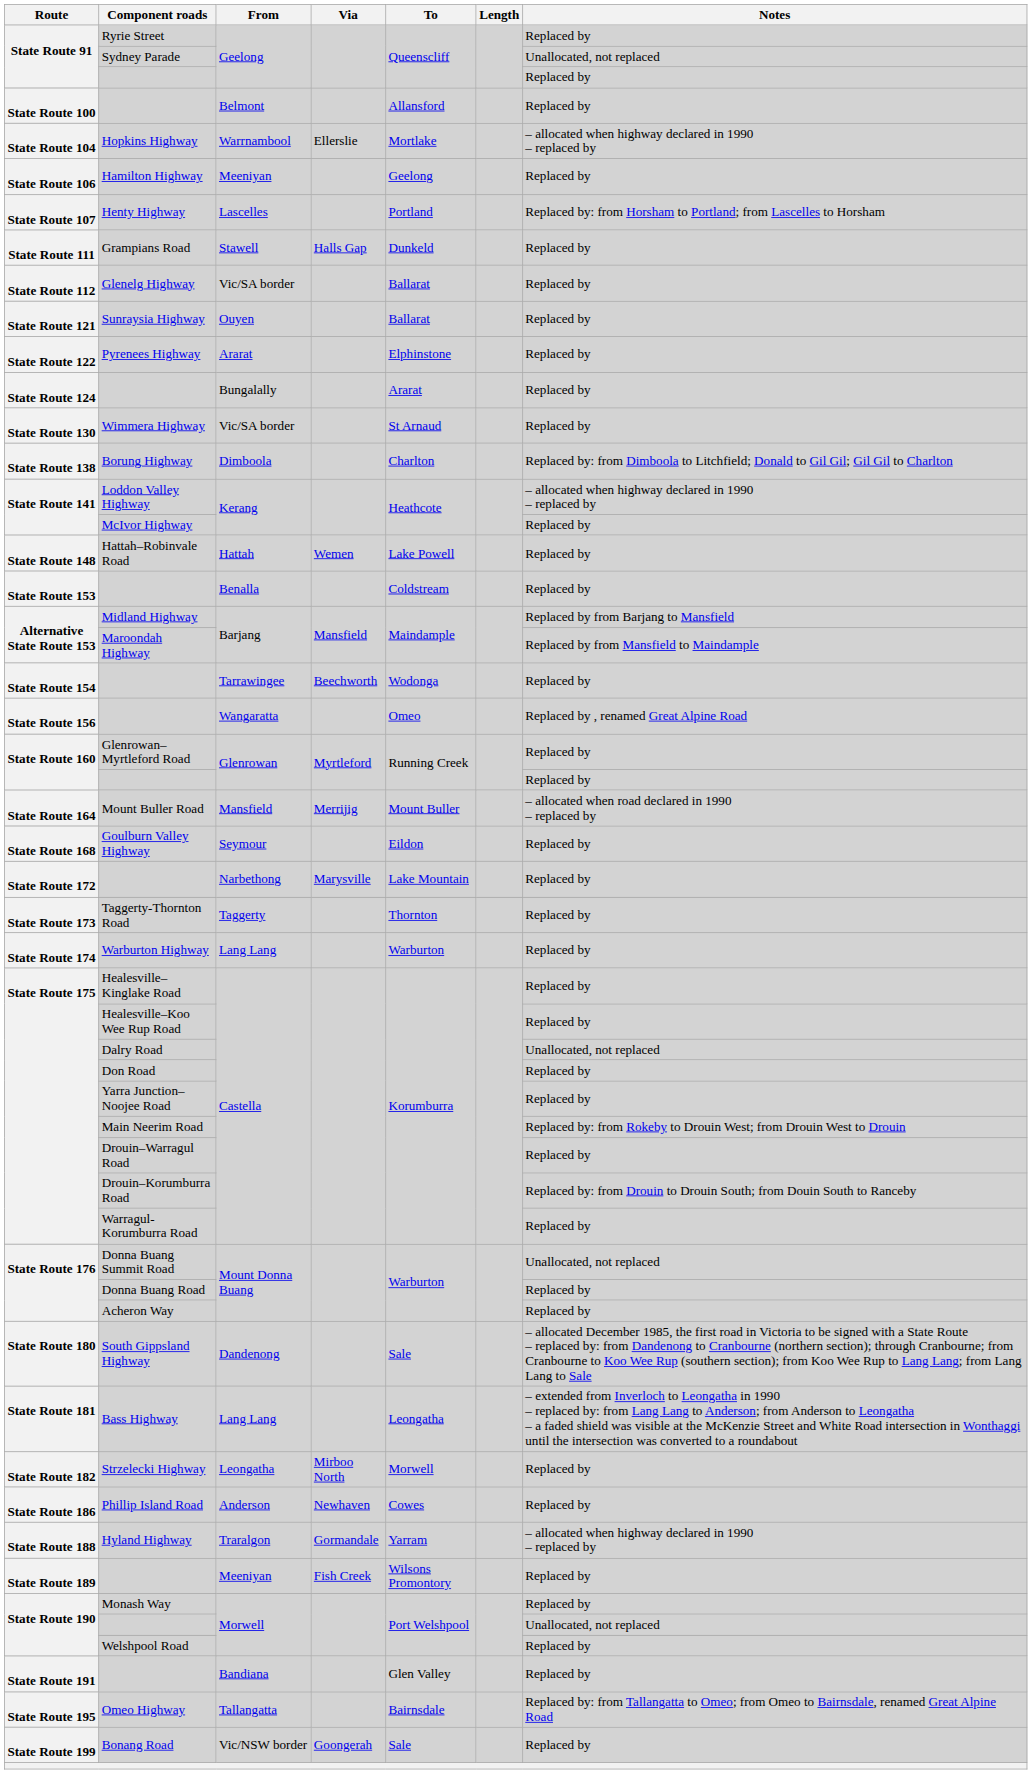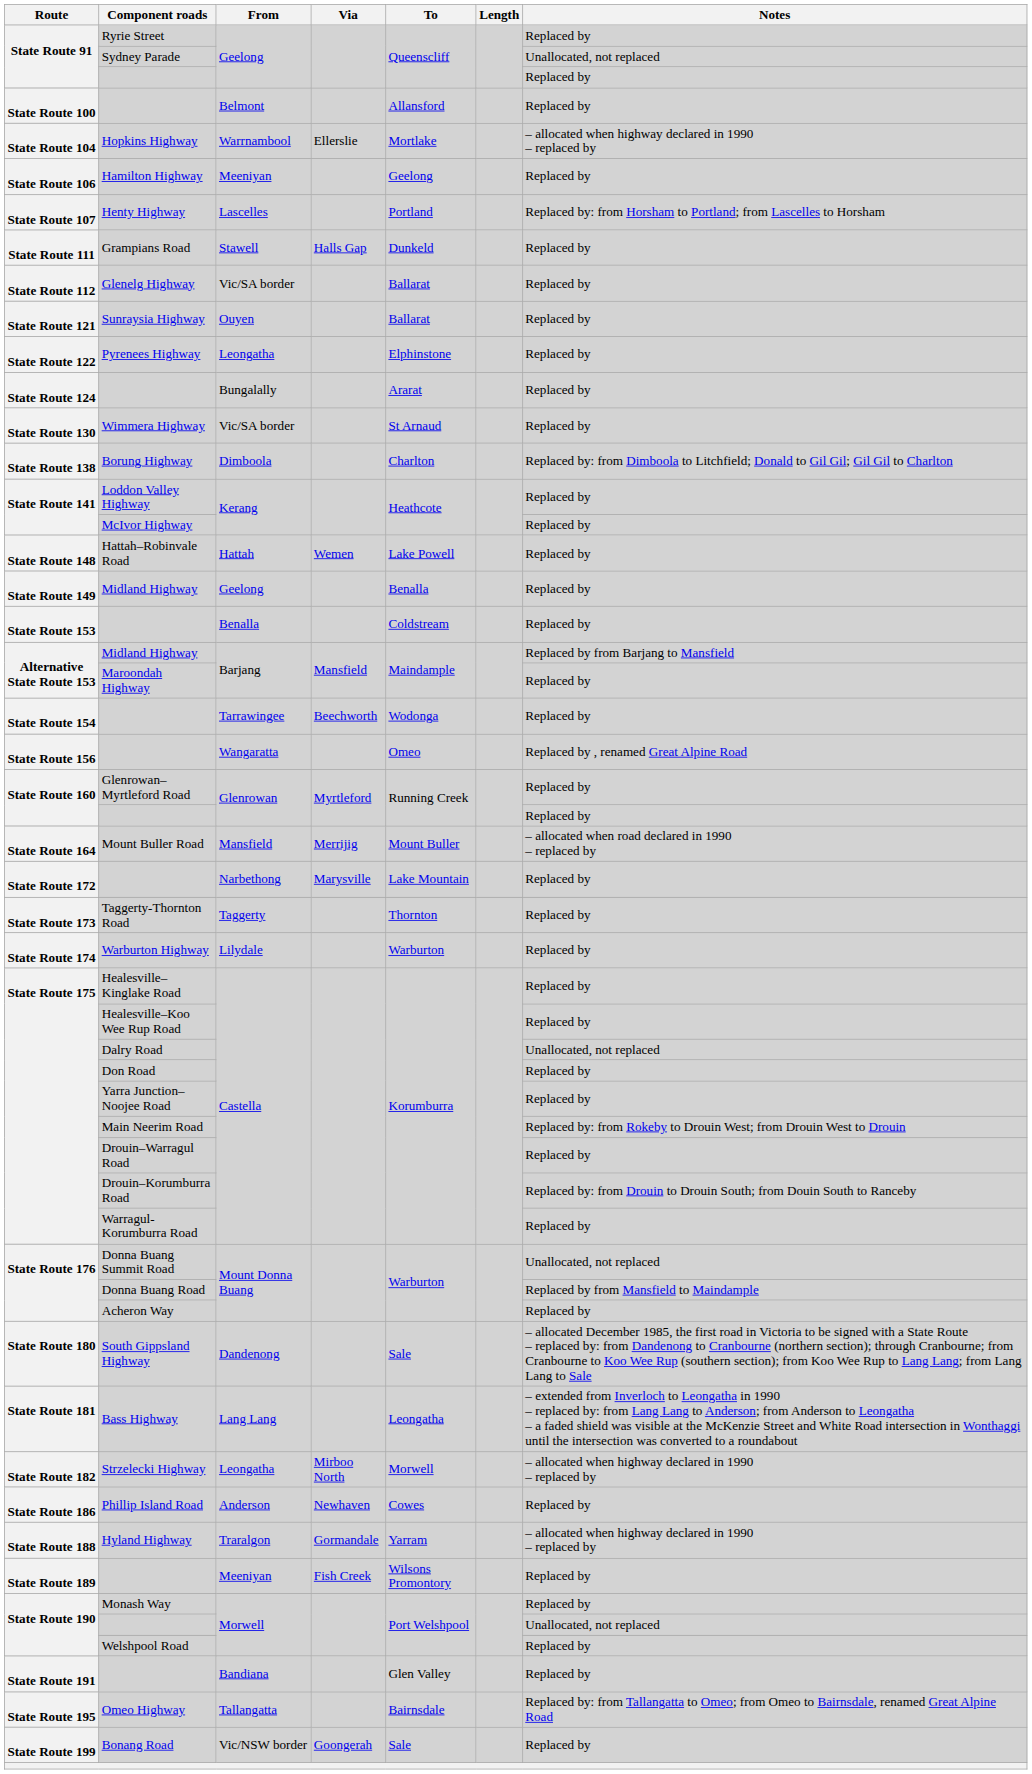 <table class="wikitable sortable">
 <tr>
 <th scope="col">Route</th>
 <th scope="col">Component roads</th>
 <th scope="col">From</th>
 <th scope="col">Via</th>
 <th scope="col">To</th>
 <th scope="col">Length</th>
 <th scope="col">Notes</th>
 </tr>
 <tr style="background:#d3d3d3;">
 <th rowspan="3" style="vertical-align:top; white-space:nowrap;"><br>State Route 91</th>
 <td>Ryrie Street</td>
 <td rowspan="3"><a href='#'>Geelong</a></td>
 <td rowspan="3"></td>
 <td rowspan="3"><a href='#'>Queenscliff</a></td>
 <td rowspan="3"></td>
 <td>Replaced by </td>
 </tr>
 <tr style="background:#d3d3d3;">
 <td>Sydney Parade</td>
 <td>Unallocated, not replaced</td>
 </tr>
 <tr style="background:#d3d3d3;">
 <td></td>
 <td>Replaced by </td>
 </tr>
 <tr style="background:#d3d3d3;">
 <th style="vertical-align:top; white-space:nowrap;"><br>State Route 100</th>
 <td></td>
 <td><a href='#'>Belmont</a></td>
 <td></td>
 <td><a href='#'>Allansford</a></td>
 <td></td>
 <td>Replaced by </td>
 </tr>
 <tr style="background:#d3d3d3;">
 <th style="vertical-align:top; white-space:nowrap;"><br>State Route 104</th>
 <td><a href='#'>Hopkins Highway</a></td>
 <td><a href='#'>Warrnambool</a></td>
 <td>Ellerslie</td>
 <td><a href='#'>Mortlake</a></td>
 <td></td>
 <td>– allocated when highway declared in 1990<br>– replaced by </td>
 </tr>
 <tr style="background:#d3d3d3;">
 <th style="vertical-align:top; white-space:nowrap;"><br>State Route 106</th>
 <td><a href='#'>Hamilton Highway</a></td>
 <td><a href='#'>Meeniyan</a></td>
 <td></td>
 <td><a href='#'>Geelong</a></td>
 <td></td>
 <td>Replaced by </td>
 </tr>
 <tr style="background:#d3d3d3;">
 <th style="vertical-align:top; white-space:nowrap;"><br>State Route 107</th>
 <td><a href='#'>Henty Highway</a></td>
 <td><a href='#'>Lascelles</a></td>
 <td></td>
 <td><a href='#'>Portland</a></td>
 <td></td>
 <td>Replaced by:  from <a href='#'>Horsham</a> to <a href='#'>Portland</a>;  from <a href='#'>Lascelles</a> to Horsham</td>
 </tr>
 <tr style="background:#d3d3d3;">
 <th style="vertical-align:top; white-space:nowrap;"><br>State Route 111</th>
 <td>Grampians Road</td>
 <td><a href='#'>Stawell</a></td>
 <td><a href='#'>Halls Gap</a></td>
 <td><a href='#'>Dunkeld</a></td>
 <td></td>
 <td>Replaced by </td>
 </tr>
 <tr style="background:#d3d3d3;">
 <th style="vertical-align:top; white-space:nowrap;"><br>State Route 112</th>
 <td><a href='#'>Glenelg Highway</a></td>
 <td>Vic/SA border</td>
 <td></td>
 <td><a href='#'>Ballarat</a></td>
 <td></td>
 <td>Replaced by </td>
 </tr>
 <tr style="background:#d3d3d3;">
 <th style="vertical-align:top; white-space:nowrap;"><br>State Route 121</th>
 <td><a href='#'>Sunraysia Highway</a></td>
 <td><a href='#'>Ouyen</a></td>
 <td></td>
 <td><a href='#'>Ballarat</a></td>
 <td></td>
 <td>Replaced by </td>
 </tr>
 <tr style="background:#d3d3d3;">
 <th style="vertical-align:top; white-space:nowrap;"><br>State Route 122</th>
 <td><a href='#'>Pyrenees Highway</a></td>
-<td><a href='#'>Ararat</a></td>
+<td><a href='#'>Leongatha</a></td>
 <td></td>
 <td><a href='#'>Elphinstone</a></td>
 <td></td>
 <td>Replaced by </td>
 </tr>
 <tr style="background:#d3d3d3;">
 <th style="vertical-align:top; white-space:nowrap;"><br>State Route 124</th>
 <td></td>
 <td>Bungalally</td>
 <td></td>
 <td><a href='#'>Ararat</a></td>
 <td></td>
 <td>Replaced by </td>
 </tr>
 <tr style="background:#d3d3d3;">
 <th style="vertical-align:top; white-space:nowrap;"><br>State Route 130</th>
 <td><a href='#'>Wimmera Highway</a></td>
 <td>Vic/SA border</td>
 <td></td>
 <td><a href='#'>St Arnaud</a></td>
 <td></td>
 <td>Replaced by </td>
 </tr>
 <tr style="background:#d3d3d3;">
 <th style="vertical-align:top; white-space:nowrap;"><br>State Route 138</th>
 <td><a href='#'>Borung Highway</a></td>
 <td><a href='#'>Dimboola</a></td>
 <td></td>
 <td><a href='#'>Charlton</a></td>
 <td></td>
 <td>Replaced by:  from <a href='#'>Dimboola</a> to Litchfield;  <a href='#'>Donald</a> to <a href='#'>Gil Gil</a>;  <a href='#'>Gil Gil</a> to <a href='#'>Charlton</a></td>
 </tr>
 <tr style="background:#d3d3d3;">
 <th rowspan="2" style="vertical-align:top; white-space:nowrap;"><br>State Route 141</th>
 <td><a href='#'>Loddon Valley Highway</a></td>
 <td rowspan="2"><a href='#'>Kerang</a></td>
 <td rowspan="2"></td>
 <td rowspan="2"><a href='#'>Heathcote</a></td>
 <td rowspan="2"></td>
-<td>– allocated when highway declared in 1990<br>– replaced by </td>
+<td>Replaced by </td>
 </tr>
 <tr style="background:#d3d3d3;">
 <td><a href='#'>McIvor Highway</a></td>
 <td>Replaced by </td>
 </tr>
 <tr style="background:#d3d3d3;">
 <th style="vertical-align:top; white-space:nowrap;"><br>State Route 148</th>
 <td>Hattah–Robinvale Road</td>
 <td><a href='#'>Hattah</a></td>
 <td><a href='#'>Wemen</a></td>
 <td><a href='#'>Lake Powell</a></td>
+<td></td>
+<td>Replaced by </td>
+</tr>
+<tr style="background:#d3d3d3;">
+<th style="vertical-align:top; white-space:nowrap;"><br>State Route 149</th>
+<td><a href='#'>Midland Highway</a></td>
+<td><a href='#'>Geelong</a></td>
+<td></td>
+<td><a href='#'>Benalla</a></td>
 <td></td>
 <td>Replaced by </td>
 </tr>
 <tr style="background:#d3d3d3;">
 <th style="vertical-align:top; white-space:nowrap;"><br>State Route 153</th>
 <td></td>
 <td><a href='#'>Benalla</a></td>
 <td></td>
 <td><a href='#'>Coldstream</a></td>
 <td></td>
 <td>Replaced by </td>
 </tr>
 <tr style="background:#d3d3d3;">
 <th rowspan="2" style="vertical-align:top; white-space:nowrap;"><br>Alternative<br>State Route 153</th>
 <td><a href='#'>Midland Highway</a></td>
 <td rowspan="2">Barjang</td>
 <td rowspan="2"><a href='#'>Mansfield</a></td>
 <td rowspan="2"><a href='#'>Maindample</a></td>
 <td rowspan="2"></td>
 <td>Replaced by  from Barjang to <a href='#'>Mansfield</a></td>
 </tr>
 <tr style="background:#d3d3d3;">
 <td><a href='#'>Maroondah Highway</a></td>
-<td>Replaced by  from <a href='#'>Mansfield</a> to <a href='#'>Maindample</a></td>
+<td>Replaced by </td>
 </tr>
 <tr style="background:#d3d3d3;">
 <th style="vertical-align:top; white-space:nowrap;"><br>State Route 154</th>
 <td></td>
 <td><a href='#'>Tarrawingee</a></td>
 <td><a href='#'>Beechworth</a></td>
 <td><a href='#'>Wodonga</a></td>
 <td></td>
 <td>Replaced by </td>
 </tr>
 <tr style="background:#d3d3d3;">
 <th style="vertical-align:top; white-space:nowrap;"><br>State Route 156</th>
 <td></td>
 <td><a href='#'>Wangaratta</a></td>
 <td></td>
 <td><a href='#'>Omeo</a></td>
 <td></td>
 <td>Replaced by , renamed <a href='#'>Great Alpine Road</a></td>
 </tr>
 <tr style="background:#d3d3d3;">
 <th rowspan="2" style="vertical-align:top; white-space:nowrap;"><br>State Route 160</th>
 <td>Glenrowan–Myrtleford Road</td>
 <td rowspan="2"><a href='#'>Glenrowan</a></td>
 <td rowspan="2"><a href='#'>Myrtleford</a></td>
 <td rowspan="2">Running Creek</td>
 <td rowspan="2"></td>
 <td>Replaced by </td>
 </tr>
 <tr style="background:#d3d3d3;">
 <td></td>
 <td>Replaced by </td>
 </tr>
 <tr style="background:#d3d3d3;">
 <th style="vertical-align:top; white-space:nowrap;"><br>State Route 164</th>
 <td>Mount Buller Road</td>
 <td><a href='#'>Mansfield</a></td>
 <td><a href='#'>Merrijig</a></td>
 <td><a href='#'>Mount Buller</a></td>
 <td></td>
 <td>– allocated when road declared in 1990<br>– replaced by </td>
 </tr>
 <tr style="background:#d3d3d3;">
-<th style="vertical-align:top; white-space:nowrap;"><br>State Route 168</th>
-<td><a href='#'>Goulburn Valley Highway</a></td>
-<td><a href='#'>Seymour</a></td>
-<td></td>
-<td><a href='#'>Eildon</a></td>
-<td></td>
-<td>Replaced by </td>
-</tr>
-<tr style="background:#d3d3d3;">
 <th style="vertical-align:top; white-space:nowrap;"><br>State Route 172</th>
 <td></td>
 <td><a href='#'>Narbethong</a></td>
 <td><a href='#'>Marysville</a></td>
 <td><a href='#'>Lake Mountain</a></td>
 <td></td>
 <td>Replaced by </td>
 </tr>
 <tr style="background:#d3d3d3;">
 <th style="vertical-align:top; white-space:nowrap;"><br>State Route 173</th>
 <td>Taggerty-Thornton Road</td>
 <td><a href='#'>Taggerty</a></td>
 <td></td>
 <td><a href='#'>Thornton</a></td>
 <td></td>
 <td>Replaced by </td>
 </tr>
 <tr style="background:#d3d3d3;">
 <th style="vertical-align:top; white-space:nowrap;"><br>State Route 174</th>
 <td><a href='#'>Warburton Highway</a></td>
-<td><a href='#'>Lang Lang</a></td>
+<td><a href='#'>Lilydale</a></td>
 <td></td>
 <td><a href='#'>Warburton</a></td>
 <td></td>
 <td>Replaced by </td>
 </tr>
 <tr style="background:#d3d3d3;">
 <th rowspan="9" style="vertical-align:top; white-space:nowrap;"><br>State Route 175</th>
 <td>Healesville–Kinglake Road</td>
 <td rowspan="9"><a href='#'>Castella</a></td>
 <td rowspan="9"></td>
 <td rowspan="9"><a href='#'>Korumburra</a></td>
 <td rowspan="9"></td>
 <td>Replaced by </td>
 </tr>
 <tr style="background:#d3d3d3;">
 <td>Healesville–Koo Wee Rup Road</td>
 <td>Replaced by </td>
 </tr>
 <tr style="background:#d3d3d3;">
 <td>Dalry Road</td>
 <td>Unallocated, not replaced</td>
 </tr>
 <tr style="background:#d3d3d3;">
 <td>Don Road</td>
 <td>Replaced by </td>
 </tr>
 <tr style="background:#d3d3d3;">
 <td>Yarra Junction–Noojee Road</td>
 <td>Replaced by </td>
 </tr>
 <tr style="background:#d3d3d3;">
 <td>Main Neerim Road</td>
 <td>Replaced by:  from <a href='#'>Rokeby</a> to Drouin West;  from Drouin West to <a href='#'>Drouin</a></td>
 </tr>
 <tr style="background:#d3d3d3;">
 <td>Drouin–Warragul Road</td>
 <td>Replaced by </td>
 </tr>
 <tr style="background:#d3d3d3;">
 <td>Drouin–Korumburra Road</td>
 <td>Replaced by:  from <a href='#'>Drouin</a> to Drouin South;  from Douin South to Ranceby</td>
 </tr>
 <tr style="background:#d3d3d3;">
 <td>Warragul-Korumburra Road</td>
 <td>Replaced by </td>
 </tr>
 <tr style="background:#d3d3d3;">
 <th rowspan="3" style="vertical-align:top; white-space:nowrap;"><br>State Route 176</th>
 <td>Donna Buang Summit Road</td>
 <td rowspan="3"><a href='#'>Mount Donna Buang</a></td>
 <td rowspan="3"></td>
 <td rowspan="3"><a href='#'>Warburton</a></td>
 <td rowspan="3"></td>
 <td>Unallocated, not replaced</td>
 </tr>
 <tr style="background:#d3d3d3;">
 <td>Donna Buang Road</td>
-<td>Replaced by </td>
+<td>Replaced by  from <a href='#'>Mansfield</a> to <a href='#'>Maindample</a></td>
 </tr>
 <tr style="background:#d3d3d3;">
 <td>Acheron Way</td>
 <td>Replaced by </td>
 </tr>
 <tr style="background:#d3d3d3;">
 <th style="vertical-align:top; white-space:nowrap;"><br>State Route 180</th>
 <td><a href='#'>South Gippsland Highway</a></td>
 <td><a href='#'>Dandenong</a></td>
 <td></td>
 <td><a href='#'>Sale</a></td>
 <td></td>
 <td>– allocated December 1985, the first road in Victoria to be signed with a State Route<br>– replaced by:  from <a href='#'>Dandenong</a> to <a href='#'>Cranbourne</a> (northern section);  through Cranbourne;  from Cranbourne to <a href='#'>Koo Wee Rup</a> (southern section);  from Koo Wee Rup to <a href='#'>Lang Lang</a>;  from Lang Lang to <a href='#'>Sale</a></td>
 </tr>
 <tr style="background:#d3d3d3;">
 <th style="vertical-align:top; white-space:nowrap;"><br>State Route 181</th>
 <td><a href='#'>Bass Highway</a></td>
 <td><a href='#'>Lang Lang</a></td>
 <td></td>
 <td><a href='#'>Leongatha</a></td>
 <td></td>
 <td>– extended from <a href='#'>Inverloch</a> to <a href='#'>Leongatha</a> in 1990<br>– replaced by:  from <a href='#'>Lang Lang</a> to <a href='#'>Anderson</a>;  from Anderson to <a href='#'>Leongatha</a><br>– a faded  shield was visible at the McKenzie Street and White Road intersection in <a href='#'>Wonthaggi</a> until the intersection was converted to a roundabout</td>
 </tr>
 <tr style="background:#d3d3d3;">
 <th style="vertical-align:top; white-space:nowrap;"><br>State Route 182</th>
 <td><a href='#'>Strzelecki Highway</a></td>
 <td><a href='#'>Leongatha</a></td>
 <td><a href='#'>Mirboo North</a></td>
 <td><a href='#'>Morwell</a></td>
 <td></td>
-<td>Replaced by </td>
+<td>– allocated when highway declared in 1990<br>– replaced by </td>
 </tr>
 <tr style="background:#d3d3d3;">
 <th style="vertical-align:top; white-space:nowrap;"><br>State Route 186</th>
 <td><a href='#'>Phillip Island Road</a></td>
 <td><a href='#'>Anderson</a></td>
 <td><a href='#'>Newhaven</a></td>
 <td><a href='#'>Cowes</a></td>
 <td></td>
 <td>Replaced by </td>
 </tr>
 <tr style="background:#d3d3d3;">
 <th style="vertical-align:top; white-space:nowrap;"><br>State Route 188</th>
 <td><a href='#'>Hyland Highway</a></td>
 <td><a href='#'>Traralgon</a></td>
 <td><a href='#'>Gormandale</a></td>
 <td><a href='#'>Yarram</a></td>
 <td></td>
 <td>– allocated when highway declared in 1990<br>– replaced by </td>
 </tr>
 <tr style="background:#d3d3d3;">
 <th style="vertical-align:top; white-space:nowrap;"><br>State Route 189</th>
 <td></td>
 <td><a href='#'>Meeniyan</a></td>
 <td><a href='#'>Fish Creek</a></td>
 <td><a href='#'>Wilsons Promontory</a></td>
 <td></td>
 <td>Replaced by </td>
 </tr>
 <tr style="background:#d3d3d3;">
 <th rowspan="3" style="vertical-align:top; white-space:nowrap;"><br>State Route 190</th>
 <td>Monash Way</td>
 <td rowspan="3"><a href='#'>Morwell</a></td>
 <td rowspan="3"></td>
 <td rowspan="3"><a href='#'>Port Welshpool</a></td>
 <td rowspan="3"></td>
 <td>Replaced by </td>
 </tr>
 <tr style="background:#d3d3d3;">
 <td></td>
 <td>Unallocated, not replaced</td>
 </tr>
 <tr style="background:#d3d3d3;">
 <td>Welshpool Road</td>
 <td>Replaced by </td>
 </tr>
 <tr style="background:#d3d3d3;">
 <th style="vertical-align:top; white-space:nowrap;"><br>State Route 191</th>
 <td></td>
 <td><a href='#'>Bandiana</a></td>
 <td></td>
 <td>Glen Valley</td>
 <td></td>
 <td>Replaced by </td>
 </tr>
 <tr style="background:#d3d3d3;">
 <th style="vertical-align:top; white-space:nowrap;"><br>State Route 195</th>
 <td><a href='#'>Omeo Highway</a></td>
 <td><a href='#'>Tallangatta</a></td>
 <td></td>
 <td><a href='#'>Bairnsdale</a></td>
 <td></td>
 <td>Replaced by:  from <a href='#'>Tallangatta</a> to <a href='#'>Omeo</a>;  from Omeo to <a href='#'>Bairnsdale</a>, renamed <a href='#'>Great Alpine Road</a></td>
 </tr>
 <tr style="background:#d3d3d3;">
 <th style="vertical-align:top; white-space:nowrap;"><br>State Route 199</th>
 <td><a href='#'>Bonang Road</a></td>
 <td>Vic/NSW border</td>
 <td><a href='#'>Goongerah</a></td>
 <td><a href='#'>Sale</a></td>
 <td></td>
 <td>Replaced by </td>
 </tr>
 <tr>
 <td colspan="7" style="text-align:center; background:#f2f2f2;"></td>
 </tr>
 </table>
